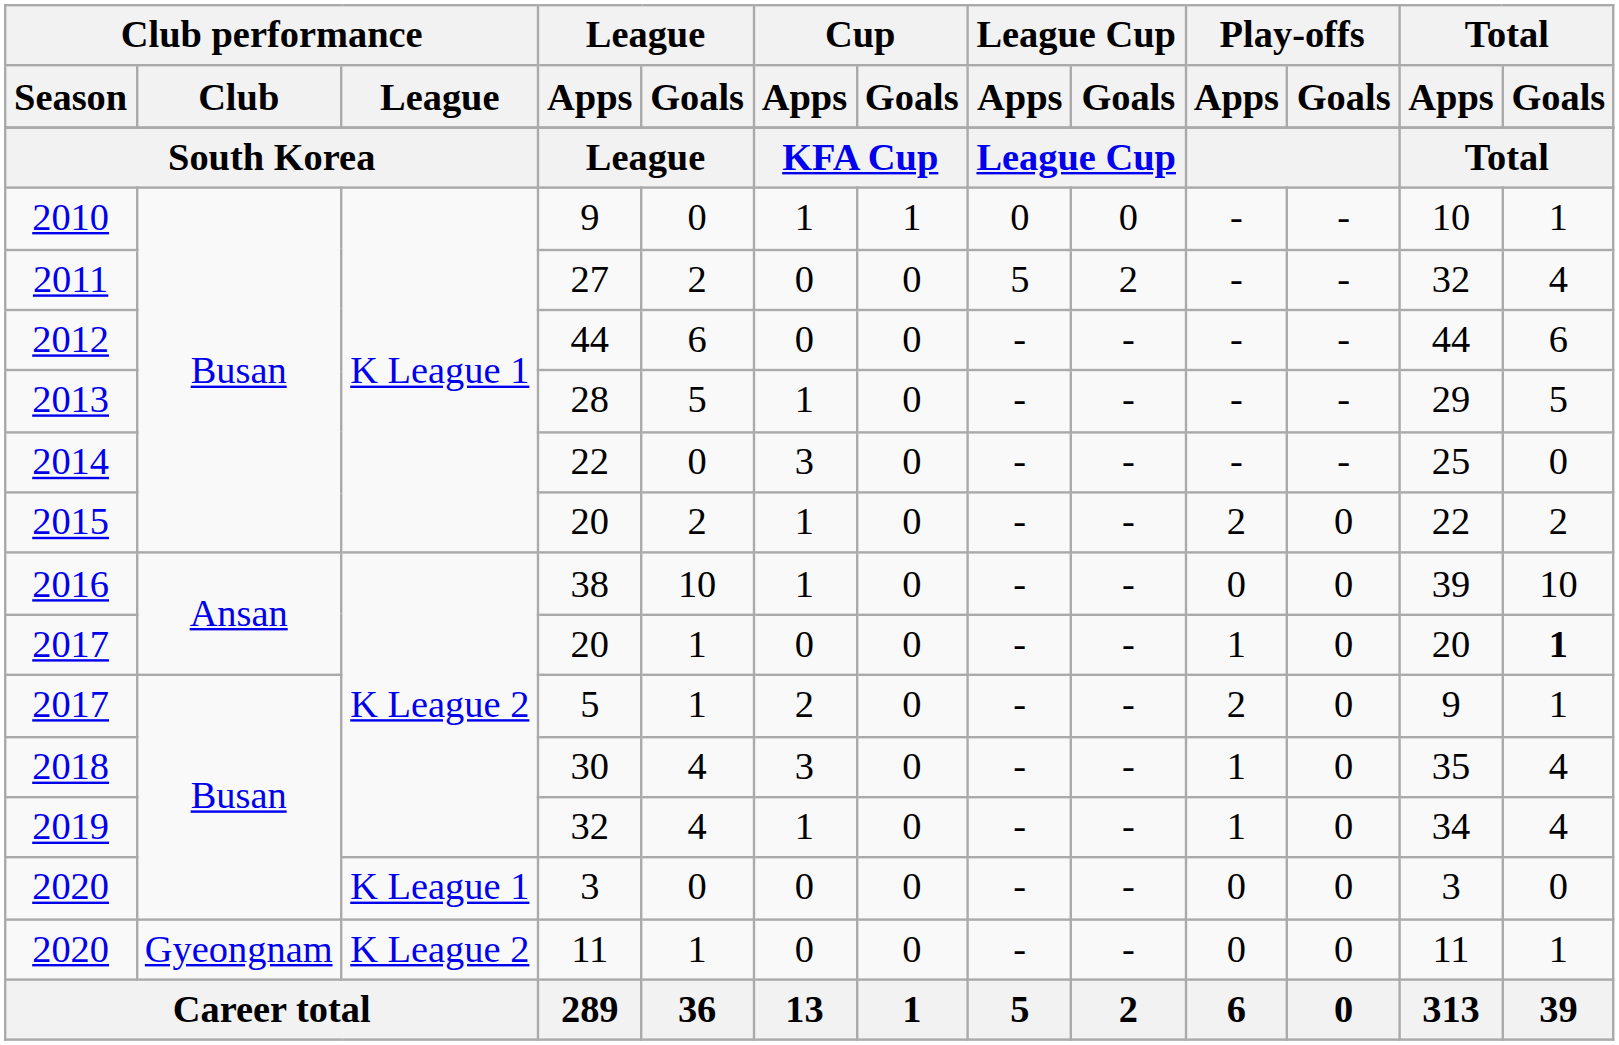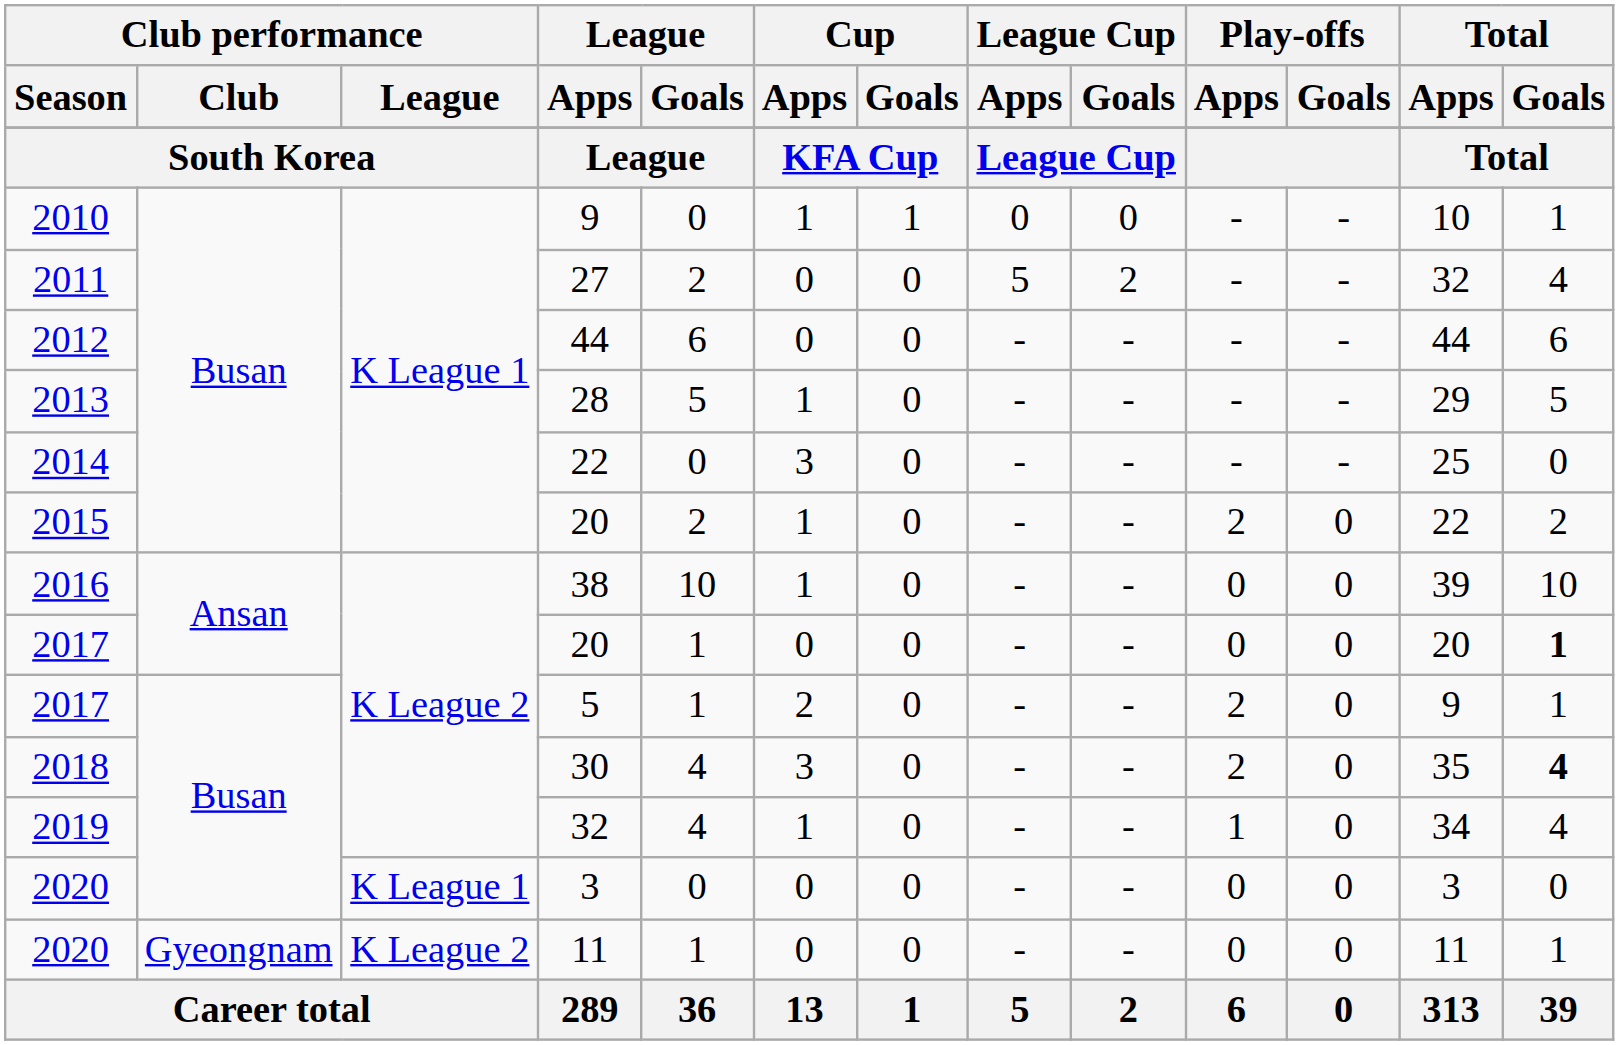 <table class="wikitable" style="text-align:center">
 <tr>
 <th colspan=3>Club performance</th>
 <th colspan=2>League</th>
 <th colspan=2>Cup</th>
 <th colspan=2>League Cup</th>
 <th colspan=2>Play-offs</th>
 <th colspan=2>Total</th>
 </tr>
 <tr>
 <th>Season</th>
 <th>Club</th>
 <th>League</th>
 <th>Apps</th>
 <th>Goals</th>
 <th>Apps</th>
 <th>Goals</th>
 <th>Apps</th>
 <th>Goals</th>
 <th>Apps</th>
 <th>Goals</th>
 <th>Apps</th>
 <th>Goals</th>
 </tr>
 <tr>
 </tr>
 <tr>
 <th colspan=3>South Korea</th>
 <th colspan=2>League</th>
 <th colspan=2><a href='#'>KFA Cup</a></th>
 <th colspan=2><a href='#'>League Cup</a></th>
 <th colspan=2></th>
 <th colspan=2>Total</th>
 </tr>
 <tr>
 <td><a href='#'>2010</a></td>
 <td rowspan="6"><a href='#'>Busan</a></td>
 <td rowspan="6"><a href='#'>K League 1</a></td>
 <td>9</td>
 <td>0</td>
 <td>1</td>
 <td>1</td>
 <td>0</td>
 <td>0</td>
 <td>-</td>
 <td>-</td>
 <td>10</td>
 <td>1</td>
 </tr>
 <tr>
 <td><a href='#'>2011</a></td>
 <td>27</td>
 <td>2</td>
 <td>0</td>
 <td>0</td>
 <td>5</td>
 <td>2</td>
 <td>-</td>
 <td>-</td>
 <td>32</td>
 <td>4</td>
 </tr>
 <tr>
 <td><a href='#'>2012</a></td>
 <td>44</td>
 <td>6</td>
 <td>0</td>
 <td>0</td>
 <td>-</td>
 <td>-</td>
 <td>-</td>
 <td>-</td>
 <td>44</td>
 <td>6</td>
 </tr>
 <tr>
 <td><a href='#'>2013</a></td>
 <td>28</td>
 <td>5</td>
 <td>1</td>
 <td>0</td>
 <td>-</td>
 <td>-</td>
 <td>-</td>
 <td>-</td>
 <td>29</td>
 <td>5</td>
 </tr>
 <tr>
 <td><a href='#'>2014</a></td>
 <td>22</td>
 <td>0</td>
 <td>3</td>
 <td>0</td>
 <td>-</td>
 <td>-</td>
 <td>-</td>
 <td>-</td>
 <td>25</td>
 <td>0</td>
 </tr>
 <tr>
 <td><a href='#'>2015</a></td>
 <td>20</td>
 <td>2</td>
 <td>1</td>
 <td>0</td>
 <td>-</td>
 <td>-</td>
 <td>2</td>
 <td>0</td>
 <td>22</td>
 <td>2</td>
 </tr>
 <tr>
 <td><a href='#'>2016</a></td>
 <td rowspan="2"><a href='#'>Ansan</a></td>
 <td rowspan="5"><a href='#'>K League 2</a></td>
 <td>38</td>
 <td>10</td>
 <td>1</td>
 <td>0</td>
 <td>-</td>
 <td>-</td>
 <td>0</td>
 <td>0</td>
 <td>39</td>
 <td>10</td>
 </tr>
 <tr>
 <td><a href='#'>2017</a></td>
 <td>20</td>
 <td>1</td>
 <td>0</td>
 <td>0</td>
 <td>-</td>
 <td>-</td>
-<td>1</td>
+<td>0</td>
 <td>0</td>
 <td>20</td>
 <td><strong>1</strong></td>
 </tr>
 <tr>
 <td><a href='#'>2017</a></td>
 <td rowspan="4"><a href='#'>Busan</a></td>
 <td>5</td>
 <td>1</td>
 <td>2</td>
 <td>0</td>
 <td>-</td>
 <td>-</td>
 <td>2</td>
 <td>0</td>
 <td>9</td>
 <td>1</td>
 </tr>
 <tr>
 <td><a href='#'>2018</a></td>
 <td>30</td>
 <td>4</td>
 <td>3</td>
 <td>0</td>
 <td>-</td>
 <td>-</td>
-<td>1</td>
+<td>2</td>
 <td>0</td>
 <td>35</td>
-<td>4</td>
+<td><strong>4</strong></td>
 </tr>
 <tr>
 <td><a href='#'>2019</a></td>
 <td>32</td>
 <td>4</td>
 <td>1</td>
 <td>0</td>
 <td>-</td>
 <td>-</td>
 <td>1</td>
 <td>0</td>
 <td>34</td>
 <td>4</td>
 </tr>
 <tr>
 <td><a href='#'>2020</a></td>
 <td><a href='#'>K League 1</a></td>
 <td>3</td>
 <td>0</td>
 <td>0</td>
 <td>0</td>
 <td>-</td>
 <td>-</td>
 <td>0</td>
 <td>0</td>
 <td>3</td>
 <td>0</td>
 </tr>
 <tr>
 <td><a href='#'>2020</a></td>
 <td><a href='#'>Gyeongnam</a></td>
 <td><a href='#'>K League 2</a></td>
 <td>11</td>
 <td>1</td>
 <td>0</td>
 <td>0</td>
 <td>-</td>
 <td>-</td>
 <td>0</td>
 <td>0</td>
 <td>11</td>
 <td>1</td>
 </tr>
 <tr>
 <th colspan=3>Career total</th>
 <th>289</th>
 <th>36</th>
 <th>13</th>
 <th>1</th>
 <th>5</th>
 <th>2</th>
 <th>6</th>
 <th>0</th>
 <th>313</th>
 <th>39</th>
 </tr>
 </table>
